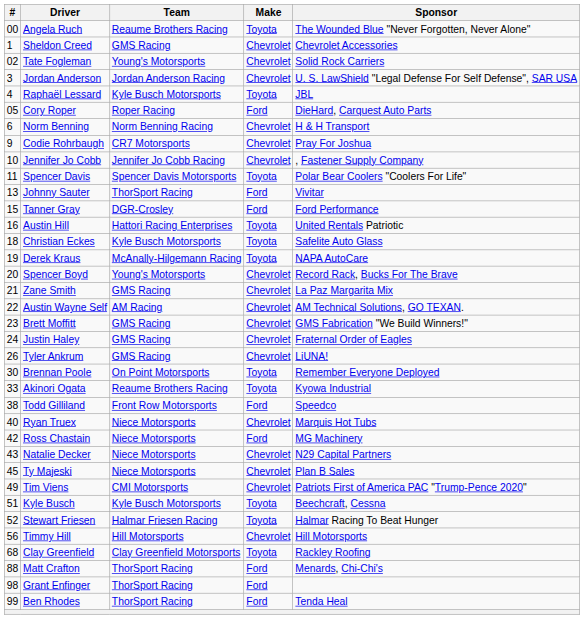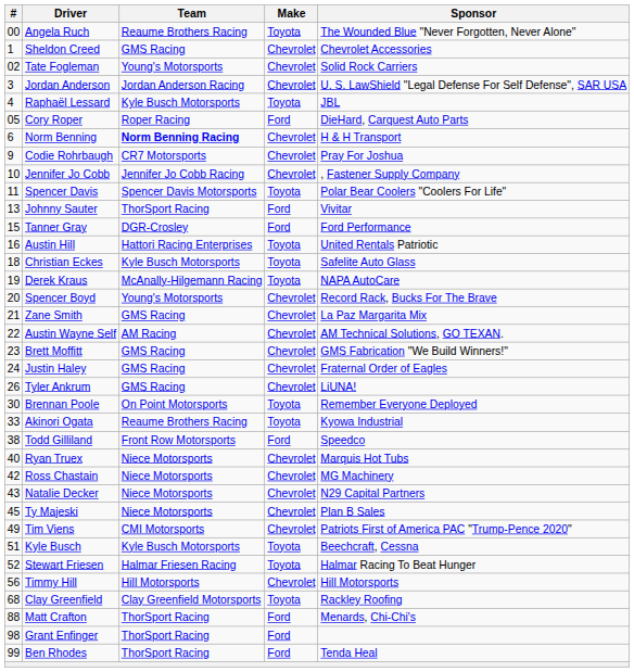 <table class="wikitable" style="font-size:95%">
 <tr>
 <th>#</th>
 <th>Driver</th>
 <th>Team</th>
 <th>Make</th>
 <th>Sponsor</th>
 </tr>
 <tr>
 <td>00</td>
 <td><a href='#'>Angela Ruch</a></td>
 <td><a href='#'>Reaume Brothers Racing</a></td>
 <td><a href='#'>Toyota</a></td>
 <td><a href='#'>The Wounded Blue</a> "Never Forgotten, Never Alone"</td>
 </tr>
 <tr>
 <td>1</td>
 <td><a href='#'>Sheldon Creed</a></td>
 <td><a href='#'>GMS Racing</a></td>
 <td><a href='#'>Chevrolet</a></td>
 <td><a href='#'>Chevrolet Accessories</a></td>
 </tr>
 <tr>
 <td>02</td>
 <td><a href='#'>Tate Fogleman</a></td>
 <td><a href='#'>Young's Motorsports</a></td>
 <td><a href='#'>Chevrolet</a></td>
 <td><a href='#'>Solid Rock Carriers</a></td>
 </tr>
 <tr>
 <td>3</td>
 <td><a href='#'>Jordan Anderson</a></td>
 <td><a href='#'>Jordan Anderson Racing</a></td>
 <td><a href='#'>Chevrolet</a></td>
 <td><a href='#'>U. S. LawShield</a> "Legal Defense For Self Defense", <a href='#'>SAR USA</a></td>
 </tr>
 <tr>
 <td>4</td>
 <td><a href='#'>Raphaël Lessard</a></td>
 <td><a href='#'>Kyle Busch Motorsports</a></td>
 <td><a href='#'>Toyota</a></td>
 <td><a href='#'>JBL</a></td>
 </tr>
 <tr>
 <td>05</td>
 <td><a href='#'>Cory Roper</a></td>
 <td><a href='#'>Roper Racing</a></td>
 <td><a href='#'>Ford</a></td>
 <td><a href='#'>DieHard</a>, <a href='#'>Carquest Auto Parts</a></td>
 </tr>
 <tr>
 <td>6</td>
 <td><a href='#'>Norm Benning</a></td>
-<td><a href='#'>Norm Benning Racing</a></td>
+<td><strong><a href='#'>Norm Benning Racing</a></strong></td>
 <td><a href='#'>Chevrolet</a></td>
 <td><a href='#'>H & H Transport</a></td>
 </tr>
 <tr>
 <td>9</td>
 <td><a href='#'>Codie Rohrbaugh</a></td>
 <td><a href='#'>CR7 Motorsports</a></td>
 <td><a href='#'>Chevrolet</a></td>
 <td><a href='#'>Pray For Joshua</a></td>
 </tr>
 <tr>
 <td>10</td>
 <td><a href='#'>Jennifer Jo Cobb</a></td>
 <td><a href='#'>Jennifer Jo Cobb Racing</a></td>
 <td><a href='#'>Chevrolet</a></td>
 <td>, <a href='#'>Fastener Supply Company</a></td>
 </tr>
 <tr>
 <td>11</td>
 <td><a href='#'>Spencer Davis</a></td>
 <td><a href='#'>Spencer Davis Motorsports</a></td>
 <td><a href='#'>Toyota</a></td>
 <td><a href='#'>Polar Bear Coolers</a> "Coolers For Life"</td>
 </tr>
 <tr>
 <td>13</td>
 <td><a href='#'>Johnny Sauter</a></td>
 <td><a href='#'>ThorSport Racing</a></td>
 <td><a href='#'>Ford</a></td>
 <td><a href='#'>Vivitar</a></td>
 </tr>
 <tr>
 <td>15</td>
 <td><a href='#'>Tanner Gray</a></td>
 <td><a href='#'>DGR-Crosley</a></td>
 <td><a href='#'>Ford</a></td>
 <td><a href='#'>Ford Performance</a></td>
 </tr>
 <tr>
 <td>16</td>
 <td><a href='#'>Austin Hill</a></td>
 <td><a href='#'>Hattori Racing Enterprises</a></td>
 <td><a href='#'>Toyota</a></td>
 <td><a href='#'>United Rentals</a> Patriotic</td>
 </tr>
 <tr>
 <td>18</td>
 <td><a href='#'>Christian Eckes</a></td>
 <td><a href='#'>Kyle Busch Motorsports</a></td>
 <td><a href='#'>Toyota</a></td>
 <td><a href='#'>Safelite Auto Glass</a></td>
 </tr>
 <tr>
 <td>19</td>
 <td><a href='#'>Derek Kraus</a></td>
 <td><a href='#'>McAnally-Hilgemann Racing</a></td>
 <td><a href='#'>Toyota</a></td>
 <td><a href='#'>NAPA AutoCare</a></td>
 </tr>
 <tr>
 <td>20</td>
 <td><a href='#'>Spencer Boyd</a></td>
 <td><a href='#'>Young's Motorsports</a></td>
 <td><a href='#'>Chevrolet</a></td>
 <td><a href='#'>Record Rack</a>, <a href='#'>Bucks For The Brave</a></td>
 </tr>
 <tr>
 <td>21</td>
 <td><a href='#'>Zane Smith</a></td>
 <td><a href='#'>GMS Racing</a></td>
 <td><a href='#'>Chevrolet</a></td>
 <td><a href='#'>La Paz Margarita Mix</a></td>
 </tr>
 <tr>
 <td>22</td>
 <td><a href='#'>Austin Wayne Self</a></td>
 <td><a href='#'>AM Racing</a></td>
 <td><a href='#'>Chevrolet</a></td>
 <td><a href='#'>AM Technical Solutions</a>, <a href='#'>GO TEXAN</a>.</td>
 </tr>
 <tr>
 <td>23</td>
 <td><a href='#'>Brett Moffitt</a></td>
 <td><a href='#'>GMS Racing</a></td>
 <td><a href='#'>Chevrolet</a></td>
 <td><a href='#'>GMS Fabrication</a> "We Build Winners!"</td>
 </tr>
 <tr>
 <td>24</td>
 <td><a href='#'>Justin Haley</a></td>
 <td><a href='#'>GMS Racing</a></td>
 <td><a href='#'>Chevrolet</a></td>
 <td><a href='#'>Fraternal Order of Eagles</a></td>
 </tr>
 <tr>
 <td>26</td>
 <td><a href='#'>Tyler Ankrum</a></td>
 <td><a href='#'>GMS Racing</a></td>
 <td><a href='#'>Chevrolet</a></td>
 <td><a href='#'>LiUNA!</a></td>
 </tr>
 <tr>
 <td>30</td>
 <td><a href='#'>Brennan Poole</a></td>
 <td><a href='#'>On Point Motorsports</a></td>
 <td><a href='#'>Toyota</a></td>
 <td><a href='#'>Remember Everyone Deployed</a></td>
 </tr>
 <tr>
 <td>33</td>
 <td><a href='#'>Akinori Ogata</a></td>
 <td><a href='#'>Reaume Brothers Racing</a></td>
 <td><a href='#'>Toyota</a></td>
 <td><a href='#'>Kyowa Industrial</a></td>
 </tr>
 <tr>
 <td>38</td>
 <td><a href='#'>Todd Gilliland</a></td>
 <td><a href='#'>Front Row Motorsports</a></td>
 <td><a href='#'>Ford</a></td>
 <td><a href='#'>Speedco</a></td>
 </tr>
 <tr>
 <td>40</td>
 <td><a href='#'>Ryan Truex</a></td>
 <td><a href='#'>Niece Motorsports</a></td>
 <td><a href='#'>Chevrolet</a></td>
 <td><a href='#'>Marquis Hot Tubs</a></td>
 </tr>
 <tr>
 <td>42</td>
 <td><a href='#'>Ross Chastain</a></td>
 <td><a href='#'>Niece Motorsports</a></td>
-<td><a href='#'>Ford</a></td>
+<td><a href='#'>Chevrolet</a></td>
 <td><a href='#'>MG Machinery</a></td>
 </tr>
 <tr>
 <td>43</td>
 <td><a href='#'>Natalie Decker</a></td>
 <td><a href='#'>Niece Motorsports</a></td>
 <td><a href='#'>Chevrolet</a></td>
 <td><a href='#'>N29 Capital Partners</a></td>
 </tr>
 <tr>
 <td>45</td>
 <td><a href='#'>Ty Majeski</a></td>
 <td><a href='#'>Niece Motorsports</a></td>
 <td><a href='#'>Chevrolet</a></td>
 <td><a href='#'>Plan B Sales</a></td>
 </tr>
 <tr>
 <td>49</td>
 <td><a href='#'>Tim Viens</a></td>
 <td><a href='#'>CMI Motorsports</a></td>
 <td><a href='#'>Chevrolet</a></td>
 <td><a href='#'>Patriots First of America PAC</a> "<a href='#'>Trump-Pence 2020</a>"</td>
 </tr>
 <tr>
 <td>51</td>
 <td><a href='#'>Kyle Busch</a></td>
 <td><a href='#'>Kyle Busch Motorsports</a></td>
 <td><a href='#'>Toyota</a></td>
 <td><a href='#'>Beechcraft</a>, <a href='#'>Cessna</a></td>
 </tr>
 <tr>
 <td>52</td>
 <td><a href='#'>Stewart Friesen</a></td>
 <td><a href='#'>Halmar Friesen Racing</a></td>
 <td><a href='#'>Toyota</a></td>
 <td><a href='#'>Halmar</a> Racing To Beat Hunger</td>
 </tr>
 <tr>
 <td>56</td>
 <td><a href='#'>Timmy Hill</a></td>
 <td><a href='#'>Hill Motorsports</a></td>
 <td><a href='#'>Chevrolet</a></td>
 <td><a href='#'>Hill Motorsports</a></td>
 </tr>
 <tr>
 <td>68</td>
 <td><a href='#'>Clay Greenfield</a></td>
 <td><a href='#'>Clay Greenfield Motorsports</a></td>
 <td><a href='#'>Toyota</a></td>
 <td><a href='#'>Rackley Roofing</a></td>
 </tr>
 <tr>
 <td>88</td>
 <td><a href='#'>Matt Crafton</a></td>
 <td><a href='#'>ThorSport Racing</a></td>
 <td><a href='#'>Ford</a></td>
 <td><a href='#'>Menards</a>, <a href='#'>Chi-Chi's</a></td>
 </tr>
 <tr>
 <td>98</td>
 <td><a href='#'>Grant Enfinger</a></td>
 <td><a href='#'>ThorSport Racing</a></td>
 <td><a href='#'>Ford</a></td>
 <td></td>
 </tr>
 <tr>
 <td>99</td>
 <td><a href='#'>Ben Rhodes</a></td>
 <td><a href='#'>ThorSport Racing</a></td>
 <td><a href='#'>Ford</a></td>
 <td><a href='#'>Tenda Heal</a></td>
 </tr>
 <tr>
 <th colspan="5"></th>
 </tr>
 </table>
